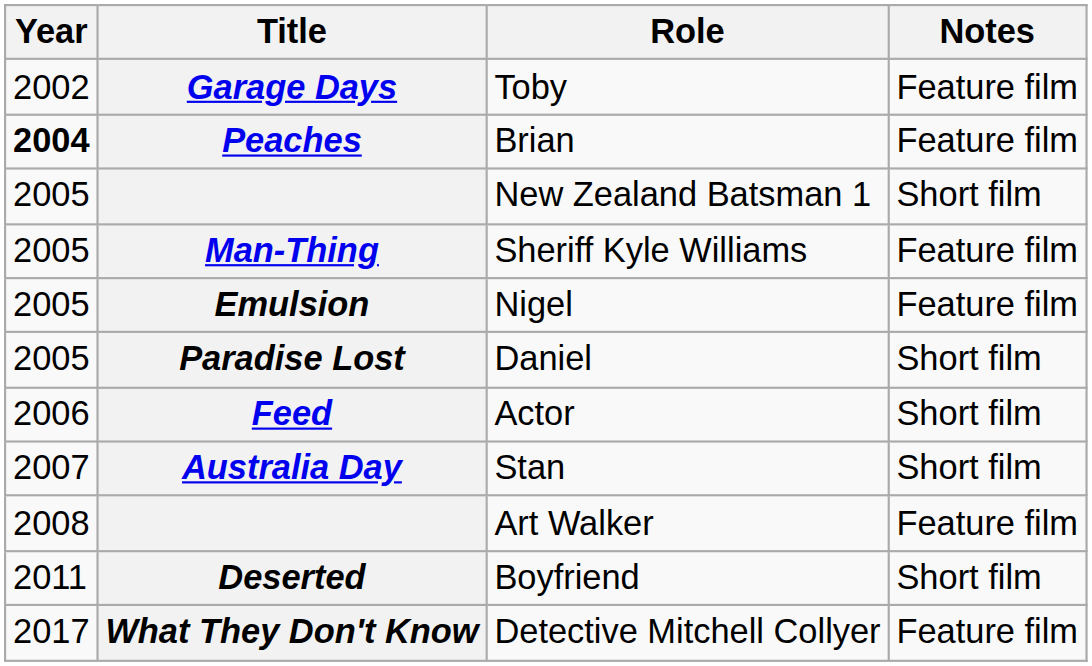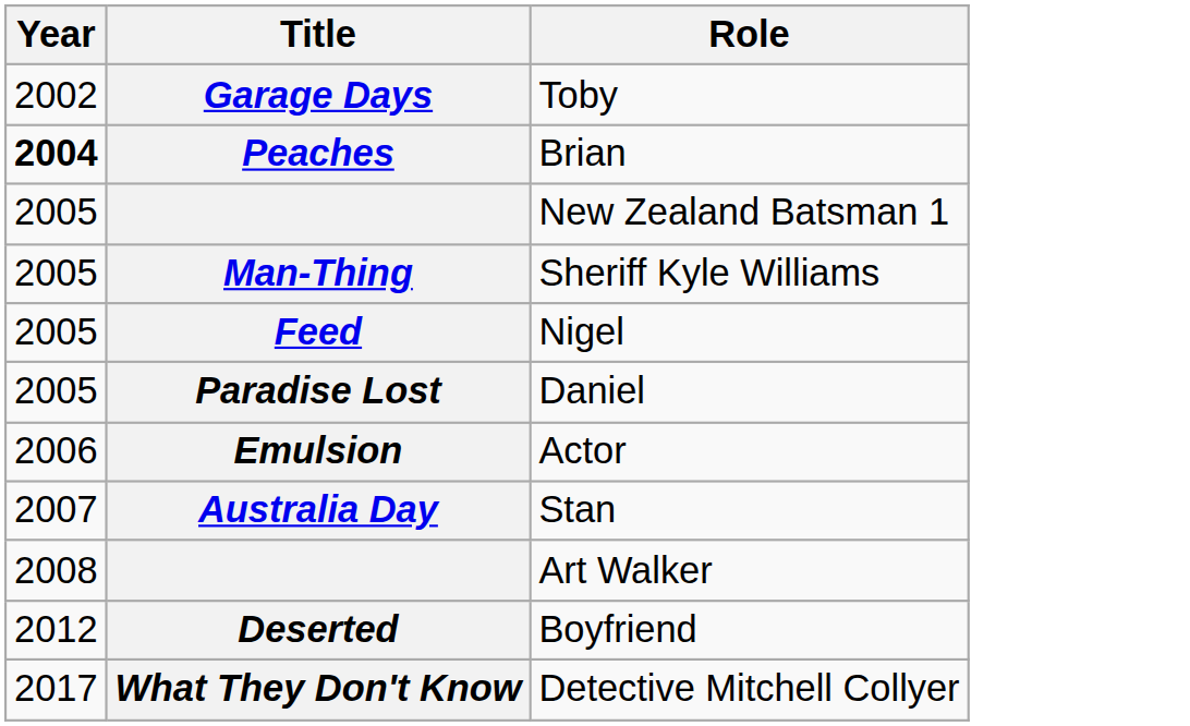 <table class="wikitable plainrowheaders sortable">
 <tr>
 <th scope="col">Year</th>
 <th scope="col">Title</th>
 <th scope="col">Role</th>
-<th class="unsortable">Notes</th>
 </tr>
 <tr>
 <td>2002</td>
 <th scope="row"><em><a href='#'>Garage Days</a></em></th>
 <td>Toby</td>
-<td>Feature film</td>
 </tr>
 <tr>
 <td><strong>2004</strong></td>
 <th scope="row"><em><a href='#'>Peaches</a></em></th>
 <td>Brian</td>
-<td>Feature film</td>
 </tr>
 <tr>
 <td>2005</td>
 <th scope="row"><em></em></th>
 <td>New Zealand Batsman 1</td>
-<td>Short film</td>
 </tr>
 <tr>
 <td>2005</td>
 <th scope="row"><em><a href='#'>Man-Thing</a></em></th>
 <td>Sheriff Kyle Williams</td>
-<td>Feature film</td>
 </tr>
 <tr>
 <td>2005</td>
-<th scope="row"><em>Emulsion</em></th>
+<th scope="row"><em><a href='#'>Feed</a></em></th>
 <td>Nigel</td>
-<td>Feature film</td>
 </tr>
 <tr>
 <td>2005</td>
 <th scope="row"><em>Paradise Lost</em></th>
 <td>Daniel</td>
-<td>Short film</td>
 </tr>
 <tr>
 <td>2006</td>
-<th scope="row"><em><a href='#'>Feed</a></em></th>
+<th scope="row"><em>Emulsion</em></th>
 <td>Actor</td>
-<td>Short film</td>
 </tr>
 <tr>
 <td>2007</td>
 <th scope="row"><em><a href='#'>Australia Day</a></em></th>
 <td>Stan</td>
-<td>Short film</td>
 </tr>
 <tr>
 <td>2008</td>
 <th scope="row"><em></em></th>
 <td>Art Walker</td>
-<td>Feature film</td>
 </tr>
 <tr>
-<td>2011</td>
+<td>2012</td>
 <th scope="row"><em>Deserted</em></th>
 <td>Boyfriend</td>
-<td>Short film</td>
 </tr>
 <tr>
 <td>2017</td>
 <th scope="row"><em>What They Don't Know</em></th>
 <td>Detective Mitchell Collyer</td>
-<td>Feature film</td>
 </tr>
 </table>
